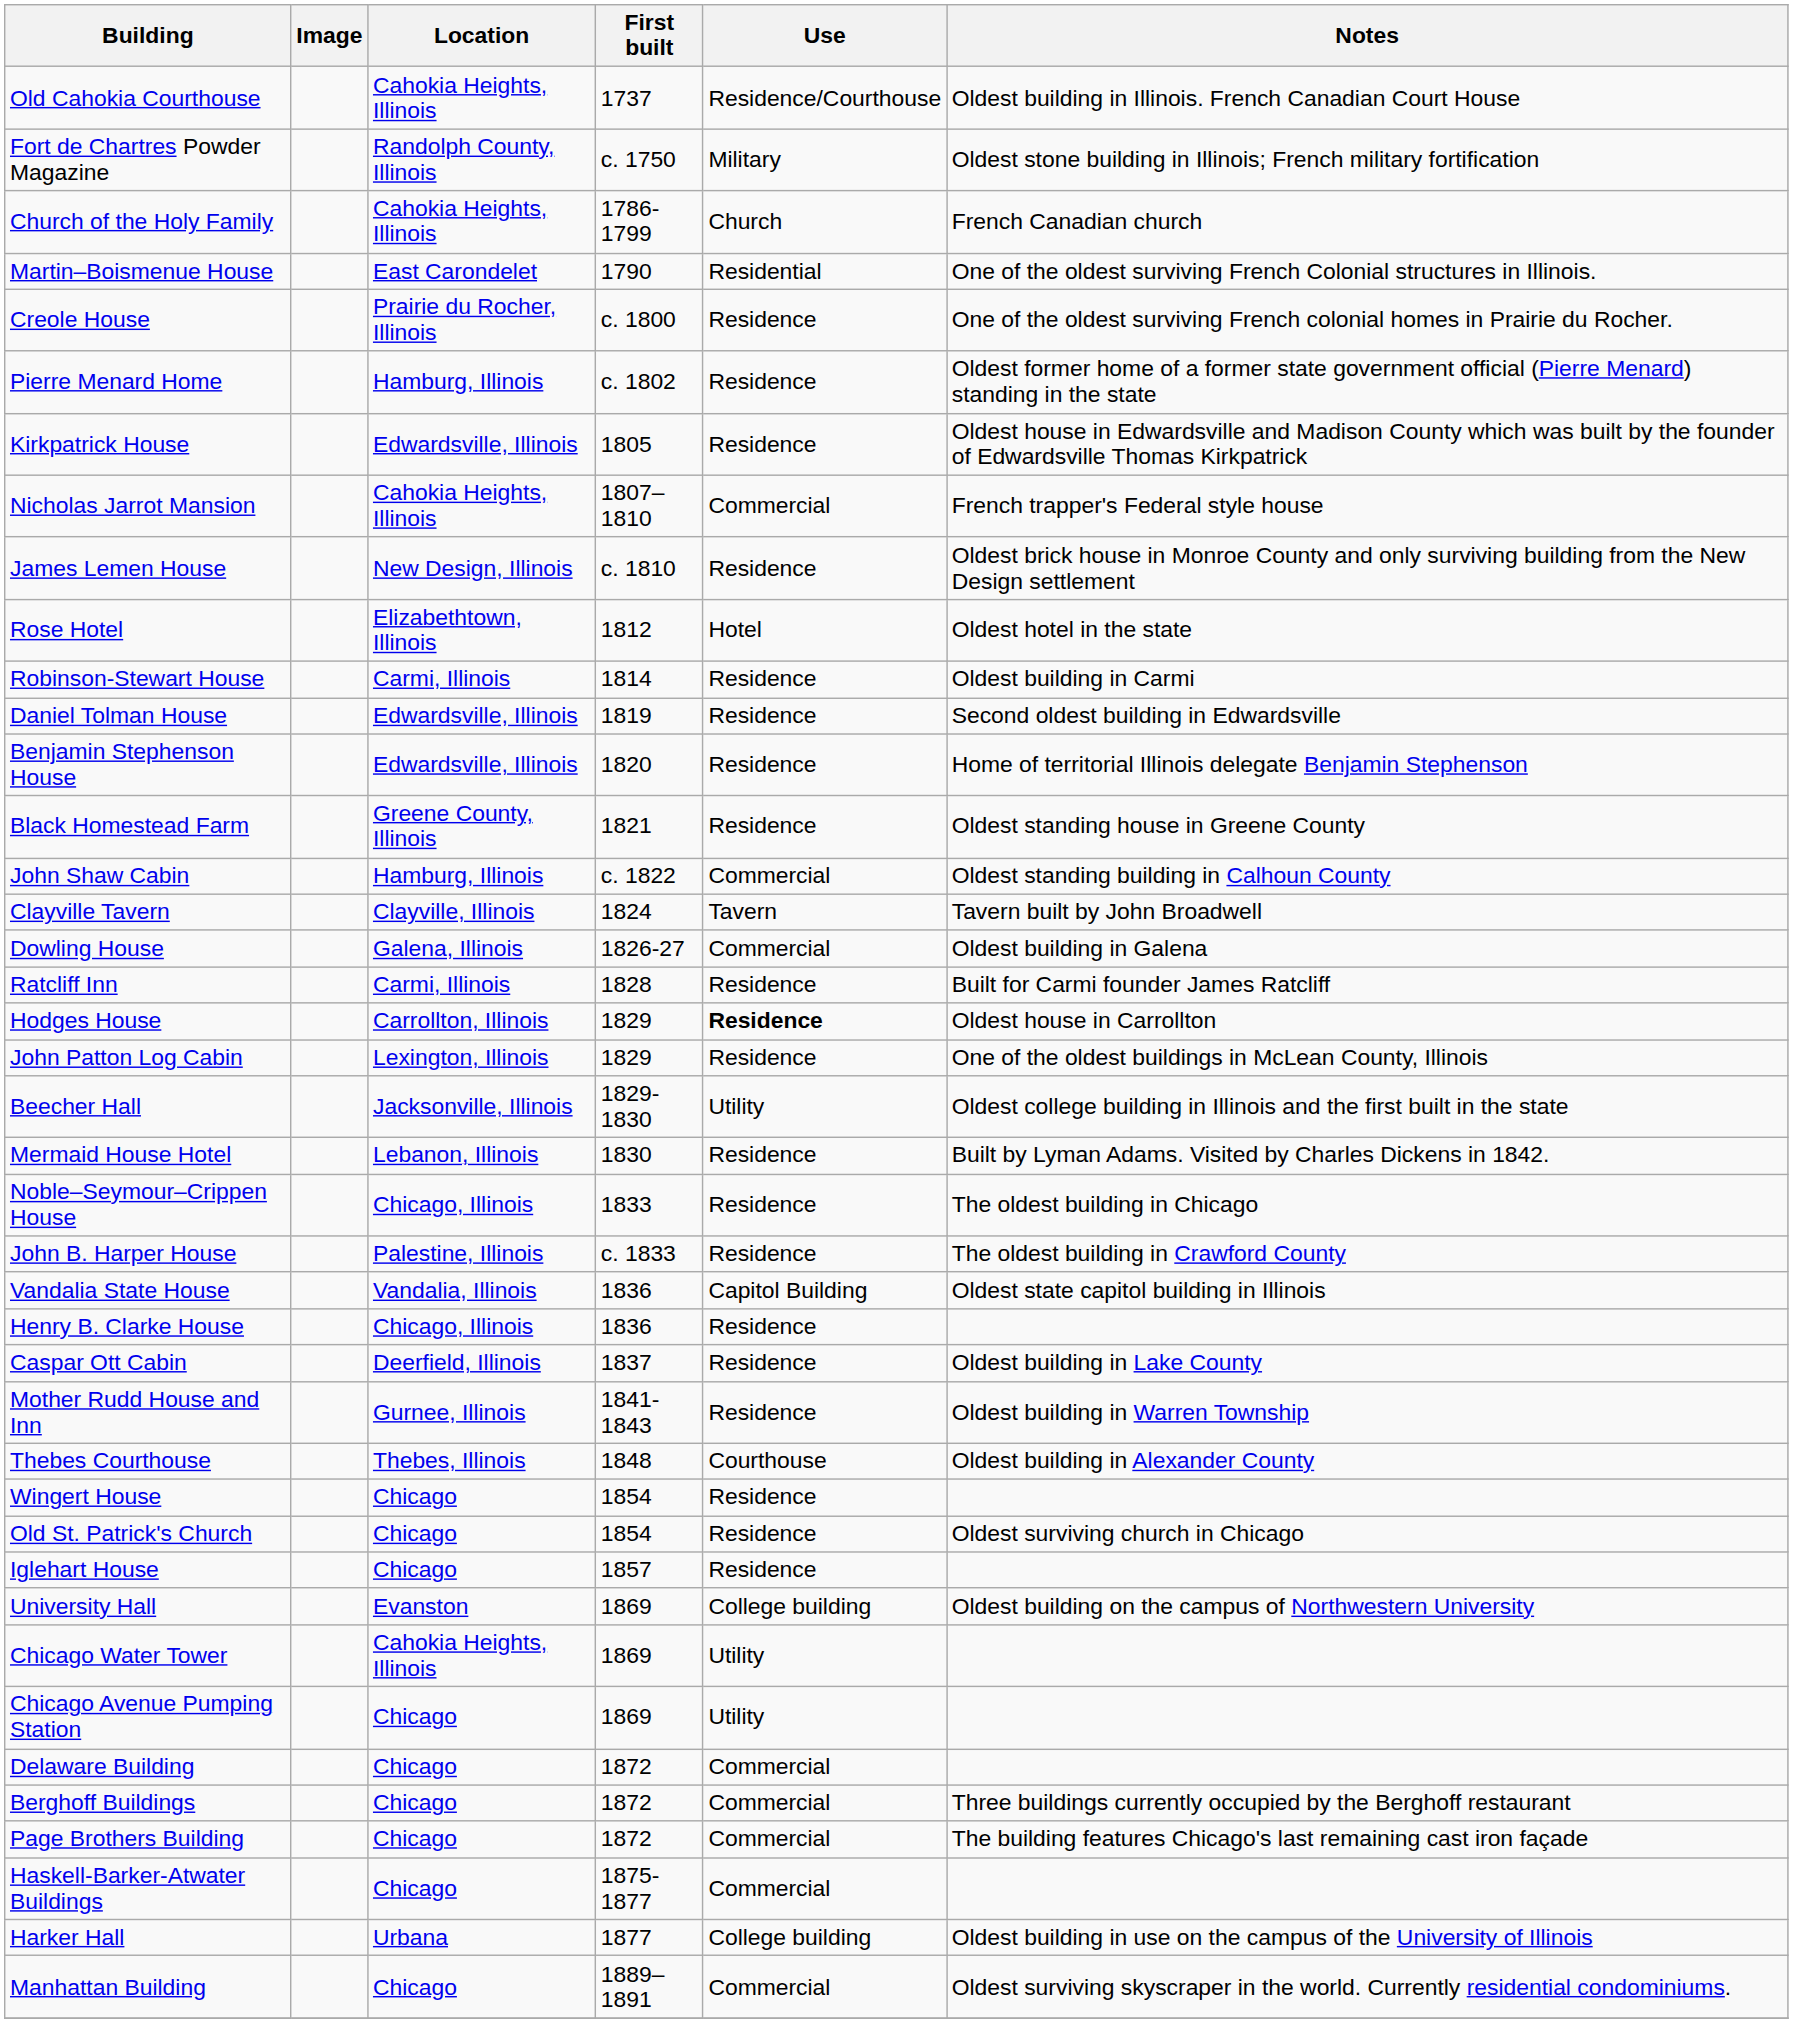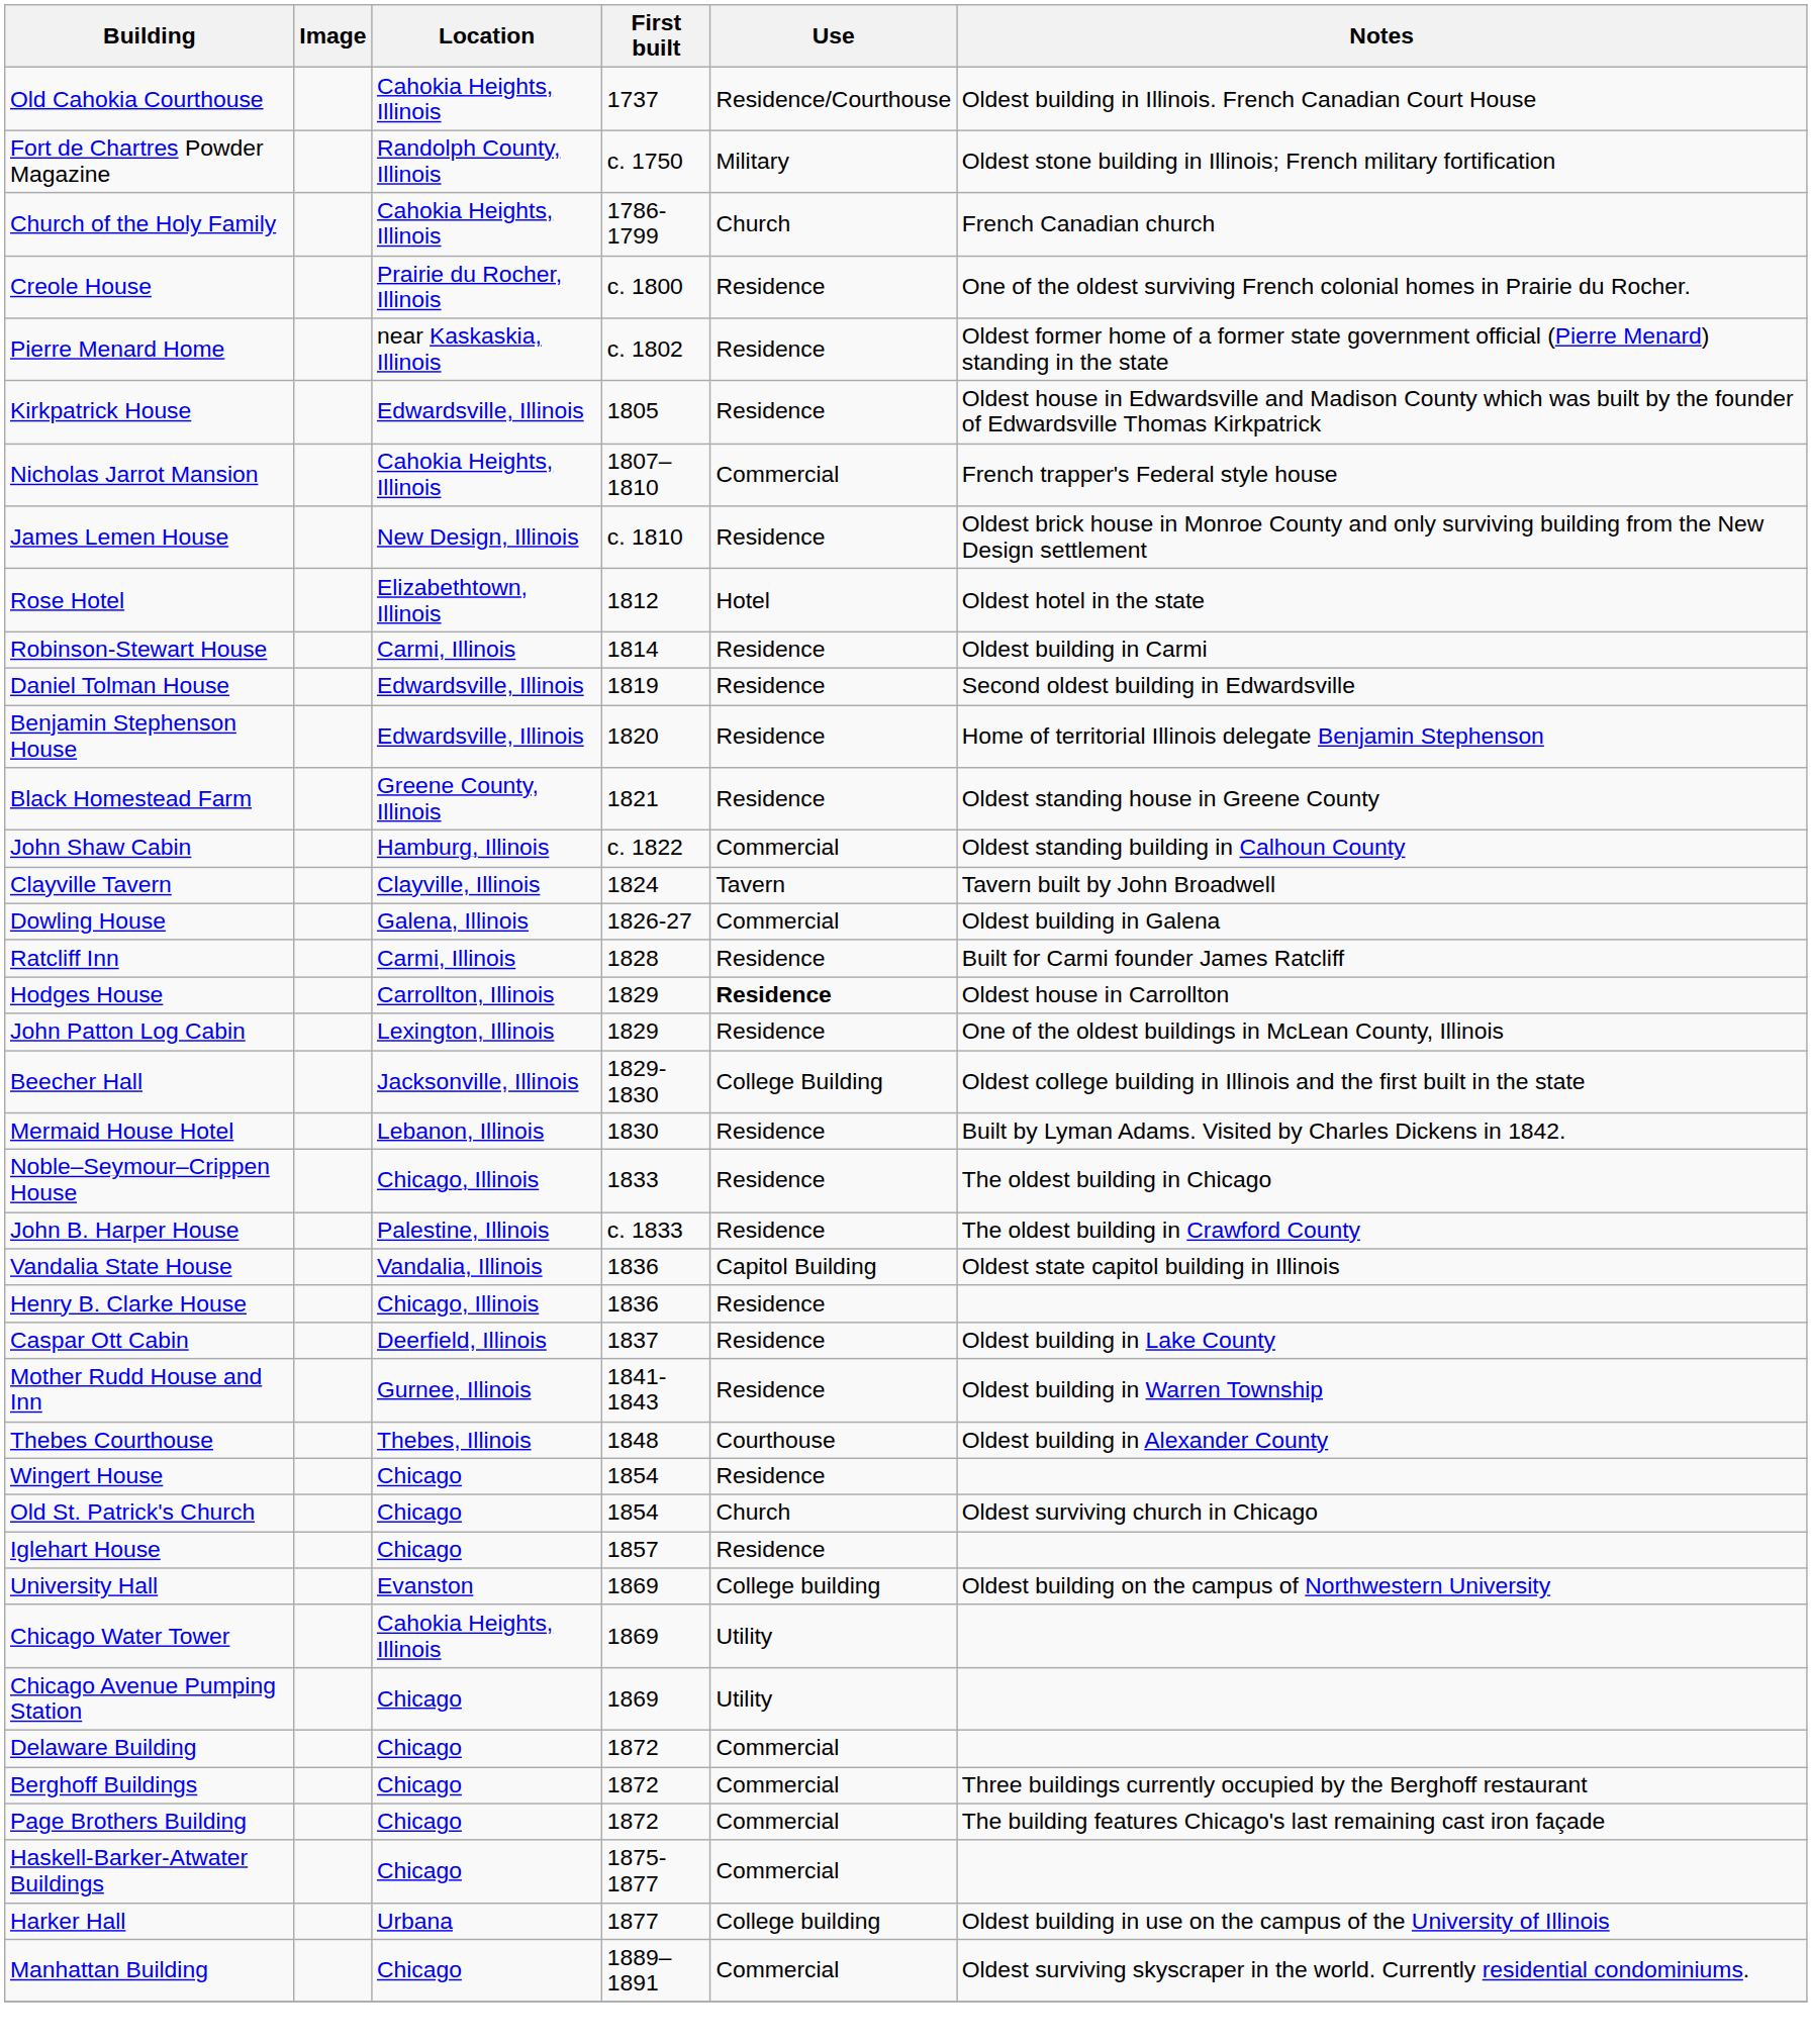 <table class="wikitable sortable">
 <tr>
 <th>Building</th>
 <th class="unsortable">Image</th>
 <th>Location</th>
 <th>First built</th>
 <th>Use</th>
 <th class="unsortable">Notes</th>
 </tr>
 <tr>
 <td><a href='#'>Old Cahokia Courthouse</a></td>
 <td></td>
 <td><a href='#'>Cahokia Heights, Illinois</a></td>
 <td>1737</td>
 <td>Residence/Courthouse</td>
 <td>Oldest building in Illinois. French Canadian Court House</td>
 </tr>
 <tr>
 <td><a href='#'>Fort de Chartres</a> Powder Magazine</td>
 <td></td>
 <td><a href='#'>Randolph County, Illinois</a></td>
 <td>c. 1750</td>
 <td>Military</td>
 <td>Oldest stone building in Illinois; French military fortification</td>
 </tr>
 <tr>
 <td><a href='#'>Church of the Holy Family</a></td>
 <td></td>
 <td><a href='#'>Cahokia Heights, Illinois</a></td>
 <td>1786-1799</td>
 <td>Church</td>
 <td>French Canadian church</td>
 </tr>
 <tr>
-<td><a href='#'>Martin–Boismenue House</a></td>
-<td></td>
-<td><a href='#'>East Carondelet</a></td>
-<td>1790</td>
-<td>Residential</td>
-<td>One of the oldest surviving French Colonial structures in Illinois.</td>
-</tr>
-<tr>
 <td><a href='#'>Creole House</a></td>
 <td></td>
 <td><a href='#'>Prairie du Rocher, Illinois</a></td>
 <td>c. 1800</td>
 <td>Residence</td>
 <td>One of the oldest surviving French colonial homes in Prairie du Rocher.</td>
 </tr>
 <tr>
 <td><a href='#'>Pierre Menard Home</a></td>
 <td></td>
-<td><a href='#'>Hamburg, Illinois</a></td>
+<td>near <a href='#'>Kaskaskia, Illinois</a></td>
 <td>c. 1802</td>
 <td>Residence</td>
 <td>Oldest former home of a former state government official (<a href='#'>Pierre Menard</a>) standing in the state</td>
 </tr>
 <tr>
 <td><a href='#'>Kirkpatrick House</a></td>
 <td></td>
 <td><a href='#'>Edwardsville, Illinois</a></td>
 <td>1805</td>
 <td>Residence</td>
 <td>Oldest house in Edwardsville and Madison County which was built by the founder of Edwardsville Thomas Kirkpatrick</td>
 </tr>
 <tr>
 <td><a href='#'>Nicholas Jarrot Mansion</a></td>
 <td></td>
 <td><a href='#'>Cahokia Heights, Illinois</a></td>
 <td>1807–1810</td>
 <td>Commercial</td>
 <td>French trapper's Federal style house</td>
 </tr>
 <tr>
 <td><a href='#'>James Lemen House</a></td>
 <td></td>
 <td><a href='#'>New Design, Illinois</a></td>
 <td>c. 1810</td>
 <td>Residence</td>
 <td>Oldest brick house in Monroe County and only surviving building from the New Design settlement</td>
 </tr>
 <tr>
 <td><a href='#'>Rose Hotel</a></td>
 <td></td>
 <td><a href='#'>Elizabethtown, Illinois</a></td>
 <td>1812</td>
 <td>Hotel</td>
 <td>Oldest hotel in the state</td>
 </tr>
 <tr>
 <td><a href='#'>Robinson-Stewart House</a></td>
 <td></td>
 <td><a href='#'>Carmi, Illinois</a></td>
 <td>1814</td>
 <td>Residence</td>
 <td>Oldest building in Carmi</td>
 </tr>
 <tr>
 <td><a href='#'>Daniel Tolman House</a></td>
 <td></td>
 <td><a href='#'>Edwardsville, Illinois</a></td>
 <td>1819</td>
 <td>Residence</td>
 <td>Second oldest building in Edwardsville</td>
 </tr>
 <tr>
 <td><a href='#'>Benjamin Stephenson House</a></td>
 <td></td>
 <td><a href='#'>Edwardsville, Illinois</a></td>
 <td>1820</td>
 <td>Residence</td>
 <td>Home of territorial Illinois delegate <a href='#'>Benjamin Stephenson</a></td>
 </tr>
 <tr>
 <td><a href='#'>Black Homestead Farm</a></td>
 <td></td>
 <td><a href='#'>Greene County, Illinois</a></td>
 <td>1821</td>
 <td>Residence</td>
 <td>Oldest standing house in Greene County</td>
 </tr>
 <tr>
 <td><a href='#'>John Shaw Cabin</a></td>
 <td></td>
 <td><a href='#'>Hamburg, Illinois</a></td>
 <td>c. 1822</td>
 <td>Commercial</td>
 <td>Oldest standing building in <a href='#'>Calhoun County</a></td>
 </tr>
 <tr>
 <td><a href='#'>Clayville Tavern</a></td>
 <td></td>
 <td><a href='#'>Clayville, Illinois</a></td>
 <td>1824</td>
 <td>Tavern</td>
 <td>Tavern built by John Broadwell</td>
 </tr>
 <tr>
 <td><a href='#'>Dowling House</a></td>
 <td></td>
 <td><a href='#'>Galena, Illinois</a></td>
 <td>1826-27</td>
 <td>Commercial</td>
 <td>Oldest building in Galena</td>
 </tr>
 <tr>
 <td><a href='#'>Ratcliff Inn</a></td>
 <td></td>
 <td><a href='#'>Carmi, Illinois</a></td>
 <td>1828</td>
 <td>Residence</td>
 <td>Built for Carmi founder James Ratcliff</td>
 </tr>
 <tr>
 <td><a href='#'>Hodges House</a></td>
 <td></td>
 <td><a href='#'>Carrollton, Illinois</a></td>
 <td>1829</td>
 <td><strong>Residence</strong></td>
 <td>Oldest house in Carrollton</td>
 </tr>
 <tr>
 <td><a href='#'>John Patton Log Cabin</a></td>
 <td></td>
 <td><a href='#'>Lexington, Illinois</a></td>
 <td>1829</td>
 <td>Residence</td>
 <td>One of the oldest buildings in McLean County, Illinois</td>
 </tr>
 <tr>
 <td><a href='#'>Beecher Hall</a></td>
 <td></td>
 <td><a href='#'>Jacksonville, Illinois</a></td>
 <td>1829-1830</td>
-<td>Utility</td>
+<td>College Building</td>
 <td>Oldest college building in Illinois and the first built in the state</td>
 </tr>
 <tr>
 <td><a href='#'>Mermaid House Hotel</a></td>
 <td></td>
 <td><a href='#'>Lebanon, Illinois</a></td>
 <td>1830</td>
 <td>Residence</td>
 <td>Built by Lyman Adams. Visited by Charles Dickens in 1842.</td>
 </tr>
 <tr>
 <td><a href='#'>Noble–Seymour–Crippen House</a></td>
 <td></td>
 <td><a href='#'>Chicago, Illinois</a></td>
 <td>1833</td>
 <td>Residence</td>
 <td>The oldest building in Chicago</td>
 </tr>
 <tr>
 <td><a href='#'>John B. Harper House</a></td>
 <td></td>
 <td><a href='#'>Palestine, Illinois</a></td>
 <td>c. 1833</td>
 <td>Residence</td>
 <td>The oldest building in <a href='#'>Crawford County</a></td>
 </tr>
 <tr>
 <td><a href='#'>Vandalia State House</a></td>
 <td></td>
 <td><a href='#'>Vandalia, Illinois</a></td>
 <td>1836</td>
 <td>Capitol Building</td>
 <td>Oldest state capitol building in Illinois</td>
 </tr>
 <tr>
 <td><a href='#'>Henry B. Clarke House</a></td>
 <td></td>
 <td><a href='#'>Chicago, Illinois</a></td>
 <td>1836</td>
 <td>Residence</td>
 <td></td>
 </tr>
 <tr>
 <td><a href='#'>Caspar Ott Cabin</a></td>
 <td></td>
 <td><a href='#'>Deerfield, Illinois</a></td>
 <td>1837</td>
 <td>Residence</td>
 <td>Oldest building in <a href='#'>Lake County</a></td>
 </tr>
 <tr>
 <td><a href='#'>Mother Rudd House and Inn</a></td>
 <td></td>
 <td><a href='#'>Gurnee, Illinois</a></td>
 <td>1841-1843</td>
 <td>Residence</td>
 <td>Oldest building in <a href='#'>Warren Township</a></td>
 </tr>
 <tr>
 <td><a href='#'>Thebes Courthouse</a></td>
 <td></td>
 <td><a href='#'>Thebes, Illinois</a></td>
 <td>1848</td>
 <td>Courthouse</td>
 <td>Oldest building in <a href='#'>Alexander County</a></td>
 </tr>
 <tr>
 <td><a href='#'>Wingert House</a></td>
 <td></td>
 <td><a href='#'>Chicago</a></td>
 <td>1854</td>
 <td>Residence</td>
 <td></td>
 </tr>
 <tr>
 <td><a href='#'>Old St. Patrick's Church</a></td>
 <td></td>
 <td><a href='#'>Chicago</a></td>
 <td>1854</td>
-<td>Residence</td>
+<td>Church</td>
 <td>Oldest surviving church in Chicago</td>
 </tr>
 <tr>
 <td><a href='#'>Iglehart House</a></td>
 <td></td>
 <td><a href='#'>Chicago</a></td>
 <td>1857</td>
 <td>Residence</td>
 <td></td>
 </tr>
 <tr>
 <td><a href='#'>University Hall</a></td>
 <td></td>
 <td><a href='#'>Evanston</a></td>
 <td>1869</td>
 <td>College building</td>
 <td>Oldest building on the campus of <a href='#'>Northwestern University</a></td>
 </tr>
 <tr>
 <td><a href='#'>Chicago Water Tower</a></td>
 <td></td>
 <td><a href='#'>Cahokia Heights, Illinois</a></td>
 <td>1869</td>
 <td>Utility</td>
 <td></td>
 </tr>
 <tr>
 <td><a href='#'>Chicago Avenue Pumping Station</a></td>
 <td></td>
 <td><a href='#'>Chicago</a></td>
 <td>1869</td>
 <td>Utility</td>
 <td></td>
 </tr>
 <tr>
 <td><a href='#'>Delaware Building</a></td>
 <td></td>
 <td><a href='#'>Chicago</a></td>
 <td>1872</td>
 <td>Commercial</td>
 <td></td>
 </tr>
 <tr>
 <td><a href='#'>Berghoff Buildings</a></td>
 <td></td>
 <td><a href='#'>Chicago</a></td>
 <td>1872</td>
 <td>Commercial</td>
 <td>Three buildings currently occupied by the Berghoff restaurant</td>
 </tr>
 <tr>
 <td><a href='#'>Page Brothers Building</a></td>
 <td></td>
 <td><a href='#'>Chicago</a></td>
 <td>1872</td>
 <td>Commercial</td>
 <td>The building features Chicago's last remaining cast iron façade</td>
 </tr>
 <tr>
 <td><a href='#'>Haskell-Barker-Atwater Buildings</a></td>
 <td></td>
 <td><a href='#'>Chicago</a></td>
 <td>1875-1877</td>
 <td>Commercial</td>
 <td></td>
 </tr>
 <tr>
 <td><a href='#'>Harker Hall</a></td>
 <td></td>
 <td><a href='#'>Urbana</a></td>
 <td>1877</td>
 <td>College building</td>
 <td>Oldest building in use on the campus of the <a href='#'>University of Illinois</a></td>
 </tr>
 <tr>
 <td><a href='#'>Manhattan Building</a></td>
 <td></td>
 <td><a href='#'>Chicago</a></td>
 <td>1889–1891</td>
 <td>Commercial</td>
 <td>Oldest surviving skyscraper in the world. Currently <a href='#'>residential condominiums</a>.</td>
 </tr>
 <tr>
 </tr>
 </table>
